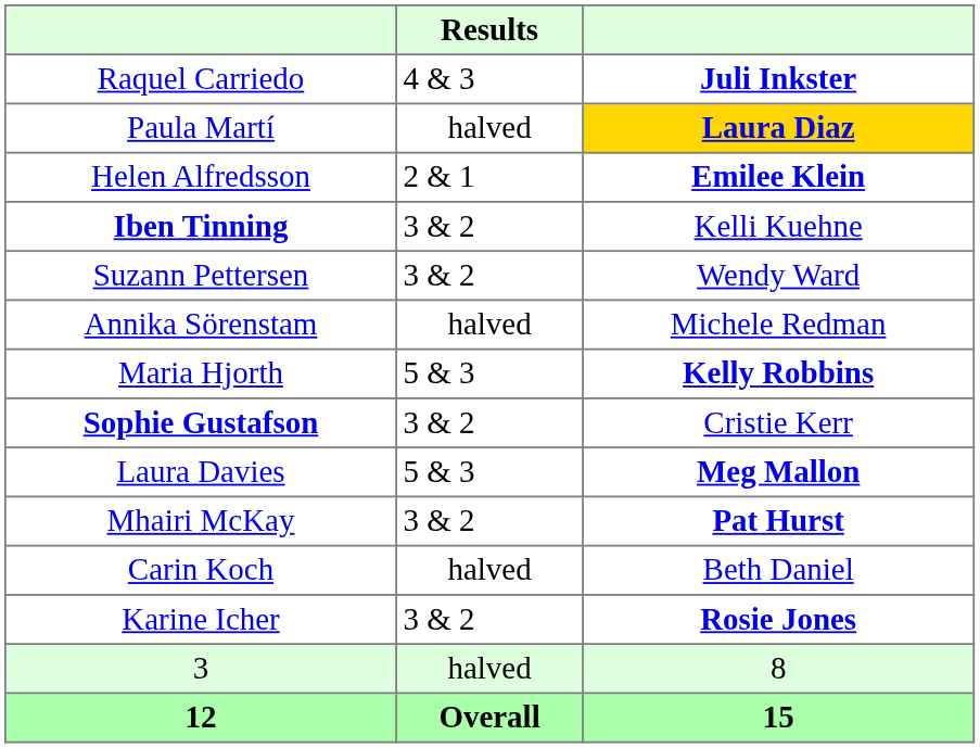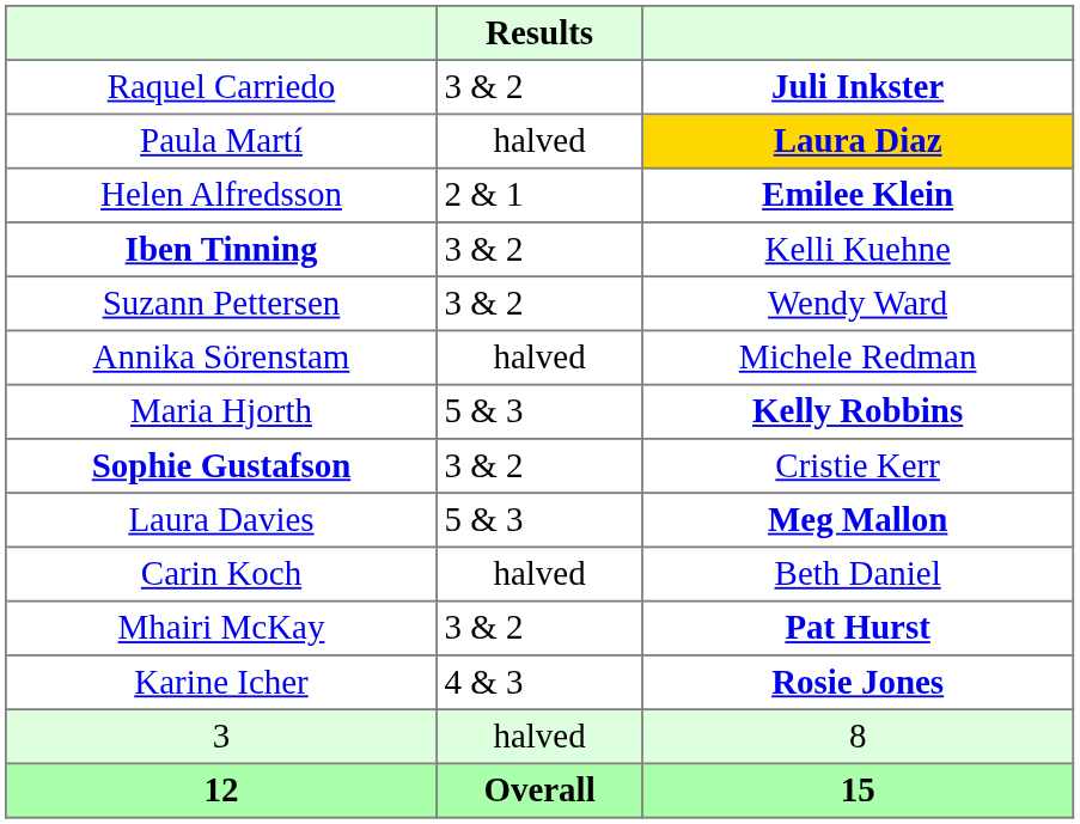 <table border="1" cellpadding="3" style="border-collapse:collapse; text-align:center;">
 <tr style="background:#dfd;">
 <th style="width:12em;"></th>
 <th style="width:5.5em;">Results</th>
 <th style="width:12em;"></th>
 </tr>
 <tr>
 <td><a href='#'>Raquel Carriedo</a></td>
-<td align=left> 4 & 3</td>
+<td align=left> 3 & 2</td>
 <td><strong><a href='#'>Juli Inkster</a></strong></td>
 </tr>
 <tr>
 <td><a href='#'>Paula Martí</a></td>
 <td>halved</td>
 <td style="background: gold;"><strong><a href='#'>Laura Diaz</a></strong></td>
 </tr>
 <tr>
 <td><a href='#'>Helen Alfredsson</a></td>
 <td align=left> 2 & 1</td>
 <td><strong><a href='#'>Emilee Klein</a></strong></td>
 </tr>
 <tr>
 <td><strong><a href='#'>Iben Tinning</a></strong></td>
 <td align=left> 3 & 2</td>
 <td><a href='#'>Kelli Kuehne</a></td>
 </tr>
 <tr>
 <td><a href='#'>Suzann Pettersen</a></td>
 <td align=left> 3 & 2</td>
 <td><a href='#'>Wendy Ward</a></td>
 </tr>
 <tr>
 <td><a href='#'>Annika Sörenstam</a></td>
 <td>halved</td>
 <td><a href='#'>Michele Redman</a></td>
 </tr>
 <tr>
 <td><a href='#'>Maria Hjorth</a></td>
 <td align=left> 5 & 3</td>
 <td><strong><a href='#'>Kelly Robbins</a></strong></td>
 </tr>
 <tr>
 <td><strong><a href='#'>Sophie Gustafson</a></strong></td>
 <td align=left> 3 & 2</td>
 <td><a href='#'>Cristie Kerr</a></td>
 </tr>
 <tr>
 <td><a href='#'>Laura Davies</a></td>
 <td align=left> 5 & 3</td>
 <td><strong><a href='#'>Meg Mallon</a></strong></td>
 </tr>
 <tr>
+<td><a href='#'>Carin Koch</a></td>
+<td>halved</td>
+<td><a href='#'>Beth Daniel</a></td>
+</tr>
+<tr>
 <td><a href='#'>Mhairi McKay</a></td>
 <td align=left> 3 & 2</td>
 <td><strong><a href='#'>Pat Hurst</a></strong></td>
 </tr>
 <tr>
-<td><a href='#'>Carin Koch</a></td>
-<td>halved</td>
-<td><a href='#'>Beth Daniel</a></td>
-</tr>
-<tr>
 <td><a href='#'>Karine Icher</a></td>
-<td align=left> 3 & 2</td>
+<td align=left> 4 & 3</td>
 <td><strong><a href='#'>Rosie Jones</a></strong></td>
 </tr>
 <tr style="background:#dfd;">
 <td>3</td>
 <td>halved</td>
 <td>8</td>
 </tr>
 <tr style="background:#afa;">
 <th>12</th>
 <th>Overall</th>
 <th>15</th>
 </tr>
 </table>
